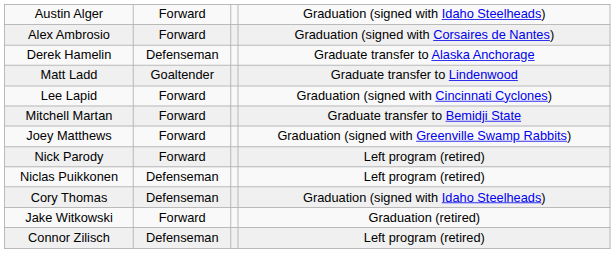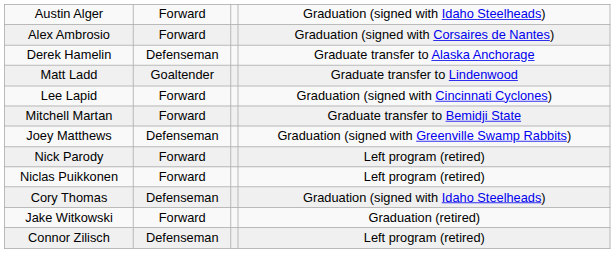 <table class="wikitable" width="60%">
 <tr align="center" bgcolor="">
 <td>Austin Alger</td>
 <td>Forward</td>
 <td></td>
 <td>Graduation (signed with <a href='#'>Idaho Steelheads</a>)</td>
 </tr>
 <tr align="center" bgcolor="f0f0f0">
 <td>Alex Ambrosio</td>
 <td>Forward</td>
 <td></td>
 <td>Graduation (signed with <a href='#'>Corsaires de Nantes</a>)</td>
 </tr>
 <tr align="center" bgcolor="">
 <td>Derek Hamelin</td>
 <td>Defenseman</td>
 <td></td>
 <td>Graduate transfer to <a href='#'>Alaska Anchorage</a></td>
 </tr>
 <tr align="center" bgcolor="f0f0f0">
 <td>Matt Ladd</td>
 <td>Goaltender</td>
 <td></td>
 <td>Graduate transfer to <a href='#'>Lindenwood</a></td>
 </tr>
 <tr align="center" bgcolor="">
 <td>Lee Lapid</td>
 <td>Forward</td>
 <td></td>
 <td>Graduation (signed with <a href='#'>Cincinnati Cyclones</a>)</td>
 </tr>
 <tr align="center" bgcolor="f0f0f0">
 <td>Mitchell Martan</td>
 <td>Forward</td>
 <td></td>
 <td>Graduate transfer to <a href='#'>Bemidji State</a></td>
 </tr>
 <tr align="center" bgcolor="">
 <td>Joey Matthews</td>
-<td>Forward</td>
+<td>Defenseman</td>
 <td></td>
 <td>Graduation (signed with <a href='#'>Greenville Swamp Rabbits</a>)</td>
 </tr>
 <tr align="center" bgcolor="f0f0f0">
 <td>Nick Parody</td>
 <td>Forward</td>
 <td></td>
 <td>Left program (retired)</td>
 </tr>
 <tr align="center" bgcolor="">
 <td>Niclas Puikkonen</td>
-<td>Defenseman</td>
+<td>Forward</td>
 <td></td>
 <td>Left program (retired)</td>
 </tr>
 <tr align="center" bgcolor="f0f0f0">
 <td>Cory Thomas</td>
 <td>Defenseman</td>
 <td></td>
 <td>Graduation (signed with <a href='#'>Idaho Steelheads</a>)</td>
 </tr>
 <tr align="center" bgcolor="">
 <td>Jake Witkowski</td>
 <td>Forward</td>
 <td></td>
 <td>Graduation (retired)</td>
 </tr>
 <tr align="center" bgcolor="f0f0f0">
 <td>Connor Zilisch</td>
 <td>Defenseman</td>
 <td></td>
 <td>Left program (retired)</td>
 </tr>
 </table>
